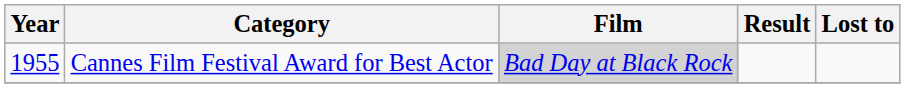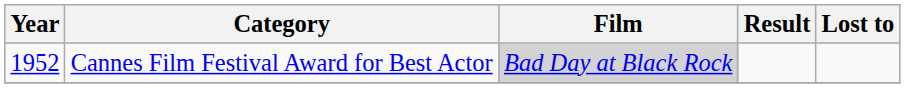 <table class="wikitable plainrowheaders sortable">
 <tr>
 <th>Year</th>
 <th>Category</th>
 <th>Film</th>
 <th>Result</th>
 <th>Lost to</th>
 </tr>
 <tr>
-<td><a href='#'>1955</a></td>
+<td><a href='#'>1952</a></td>
 <td><a href='#'>Cannes Film Festival Award for Best Actor</a></td>
 <td style="background: lightgrey;"><em><a href='#'>Bad Day at Black Rock</a></em></td>
 <td></td>
 <td><small></small></td>
 </tr>
 <tr>
 </tr>
 </table>
